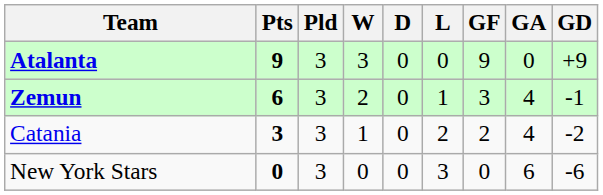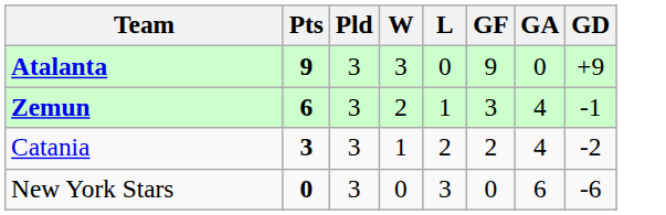 <table class=wikitable style="text-align:center">
 <tr>
 <th width=165>Team</th>
 <th width=20>Pts</th>
 <th width=20>Pld</th>
 <th width=20>W</th>
-<th width=20>D</th>
 <th width=20>L</th>
 <th width=20>GF</th>
 <th width=20>GA</th>
 <th width=20>GD</th>
 </tr>
 <tr style="background:#ccffcc">
 <td style="text-align:left"><strong> <a href='#'>Atalanta</a></strong></td>
 <td><strong>9</strong></td>
 <td>3</td>
 <td>3</td>
 <td>0</td>
-<td>0</td>
 <td>9</td>
 <td>0</td>
 <td>+9</td>
 </tr>
 <tr style="background:#ccffcc">
 <td style="text-align:left"><strong> <a href='#'>Zemun</a></strong></td>
 <td><strong>6</strong></td>
 <td>3</td>
 <td>2</td>
-<td>0</td>
 <td>1</td>
 <td>3</td>
 <td>4</td>
 <td>-1</td>
 </tr>
 <tr>
 <td style="text-align:left"> <a href='#'>Catania</a></td>
 <td><strong>3</strong></td>
 <td>3</td>
 <td>1</td>
-<td>0</td>
 <td>2</td>
 <td>2</td>
 <td>4</td>
 <td>-2</td>
 </tr>
 <tr>
 <td style="text-align:left"> New York Stars</td>
 <td><strong>0</strong></td>
 <td>3</td>
 <td>0</td>
-<td>0</td>
 <td>3</td>
 <td>0</td>
 <td>6</td>
 <td>-6</td>
 </tr>
 </table>
